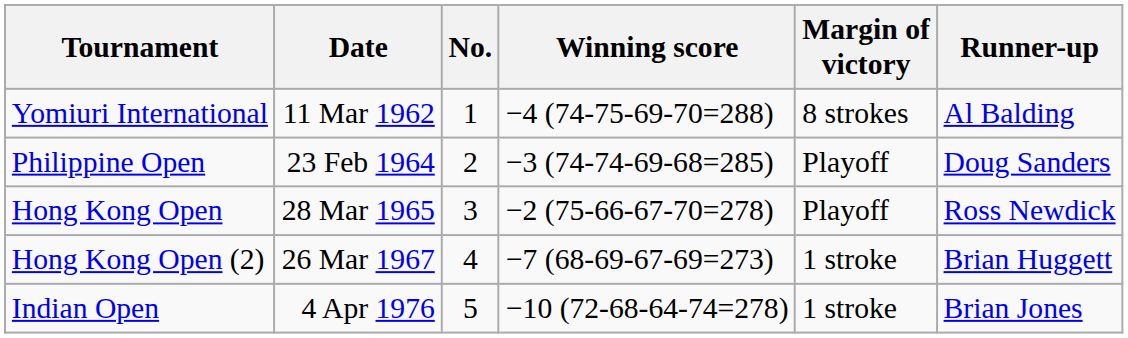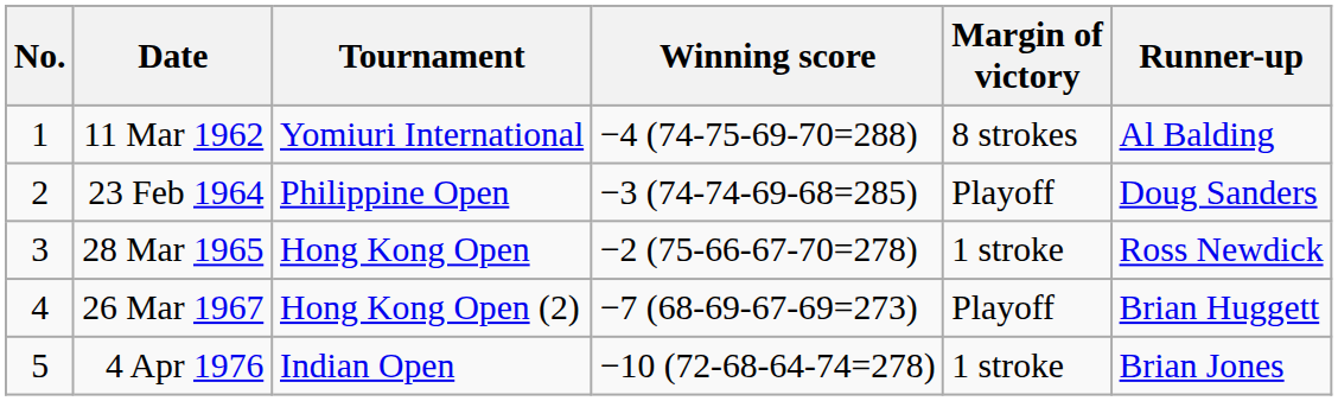 <table class="wikitable" style="font-size:95%;">
 <tr>
+<th>No.</th>
+<th>Date</th>
 <th>Tournament</th>
-<th>Date</th>
-<th>No.</th>
 <th>Winning score</th>
 <th>Margin of<br>victory</th>
 <th>Runner-up</th>
 </tr>
 <tr>
+<td align=center>1</td>
+<td align=right>11 Mar <a href='#'>1962</a></td>
 <td><a href='#'>Yomiuri International</a></td>
-<td align=right>11 Mar <a href='#'>1962</a></td>
-<td align=center>1</td>
 <td>−4 (74-75-69-70=288)</td>
 <td>8 strokes</td>
 <td> <a href='#'>Al Balding</a></td>
 </tr>
 <tr>
+<td align=center>2</td>
+<td align=right>23 Feb <a href='#'>1964</a></td>
 <td><a href='#'>Philippine Open</a></td>
-<td align=right>23 Feb <a href='#'>1964</a></td>
-<td align=center>2</td>
 <td>−3 (74-74-69-68=285)</td>
 <td>Playoff</td>
 <td> <a href='#'>Doug Sanders</a></td>
 </tr>
 <tr>
+<td align=center>3</td>
+<td align=right>28 Mar <a href='#'>1965</a></td>
 <td><a href='#'>Hong Kong Open</a></td>
-<td align=right>28 Mar <a href='#'>1965</a></td>
-<td align=center>3</td>
 <td>−2 (75-66-67-70=278)</td>
-<td>Playoff</td>
+<td>1 stroke</td>
 <td> <a href='#'>Ross Newdick</a></td>
 </tr>
 <tr>
+<td align=center>4</td>
+<td align=right>26 Mar <a href='#'>1967</a></td>
 <td><a href='#'>Hong Kong Open</a> (2)</td>
-<td align=right>26 Mar <a href='#'>1967</a></td>
-<td align=center>4</td>
 <td>−7 (68-69-67-69=273)</td>
-<td>1 stroke</td>
+<td>Playoff</td>
 <td> <a href='#'>Brian Huggett</a></td>
 </tr>
 <tr>
+<td align=center>5</td>
+<td align=right>4 Apr <a href='#'>1976</a></td>
 <td><a href='#'>Indian Open</a></td>
-<td align=right>4 Apr <a href='#'>1976</a></td>
-<td align=center>5</td>
 <td>−10 (72-68-64-74=278)</td>
 <td>1 stroke</td>
 <td> <a href='#'>Brian Jones</a></td>
 </tr>
 </table>
